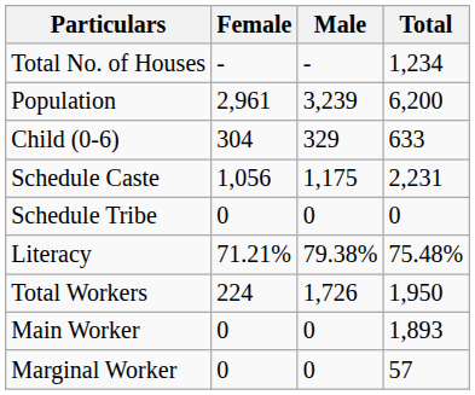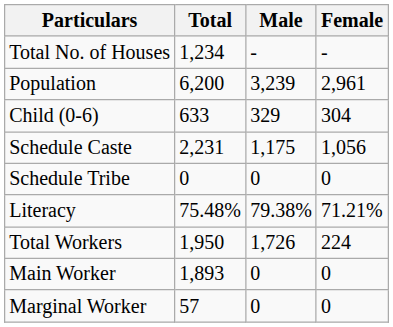 <table class="wikitable">
 <tr>
 <th>Particulars</th>
+<th>Total</th>
+<th>Male</th>
 <th>Female</th>
-<th>Male</th>
-<th>Total</th>
 </tr>
 <tr>
 <td>Total No. of Houses</td>
+<td>1,234</td>
 <td>-</td>
 <td>-</td>
-<td>1,234</td>
 </tr>
 <tr>
 <td>Population</td>
+<td>6,200</td>
+<td>3,239</td>
 <td>2,961</td>
-<td>3,239</td>
-<td>6,200</td>
 </tr>
 <tr>
 <td>Child (0-6)</td>
+<td>633</td>
+<td>329</td>
 <td>304</td>
-<td>329</td>
-<td>633</td>
 </tr>
 <tr>
 <td>Schedule Caste</td>
+<td>2,231</td>
+<td>1,175</td>
 <td>1,056</td>
-<td>1,175</td>
-<td>2,231</td>
 </tr>
 <tr>
 <td>Schedule Tribe</td>
 <td>0</td>
 <td>0</td>
 <td>0</td>
 </tr>
 <tr>
 <td>Literacy</td>
+<td>75.48%</td>
+<td>79.38%</td>
 <td>71.21%</td>
-<td>79.38%</td>
-<td>75.48%</td>
 </tr>
 <tr>
 <td>Total Workers</td>
+<td>1,950</td>
+<td>1,726</td>
 <td>224</td>
-<td>1,726</td>
-<td>1,950</td>
 </tr>
 <tr>
 <td>Main Worker</td>
+<td>1,893</td>
 <td>0</td>
 <td>0</td>
-<td>1,893</td>
 </tr>
 <tr>
 <td>Marginal Worker</td>
+<td>57</td>
 <td>0</td>
 <td>0</td>
-<td>57</td>
 </tr>
 </table>
